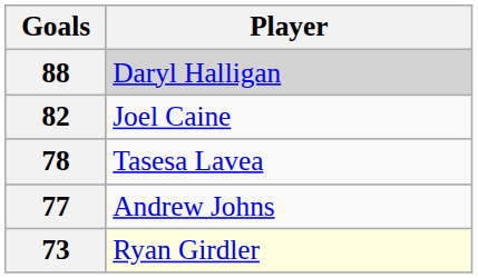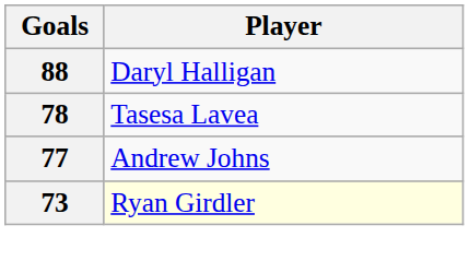 <table class="wikitable" style="text-align:left;">
 <tr>
 <th width=50>Goals</th>
 <th width=200>Player</th>
 </tr>
 <tr>
 <th>88</th>
-<td style="background: lightgrey;"> <a href='#'>Daryl Halligan</a></td>
-</tr>
-<tr>
-<th>82</th>
-<td> <a href='#'>Joel Caine</a></td>
+<td> <a href='#'>Daryl Halligan</a></td>
 </tr>
 <tr>
 <th>78</th>
 <td> <a href='#'>Tasesa Lavea</a></td>
 </tr>
 <tr>
 <th>77</th>
 <td> <a href='#'>Andrew Johns</a></td>
 </tr>
 <tr>
 <th>73</th>
 <td style="background: lightyellow;"> <a href='#'>Ryan Girdler</a></td>
 </tr>
 </table>
